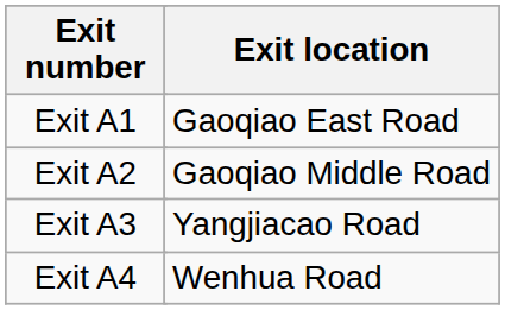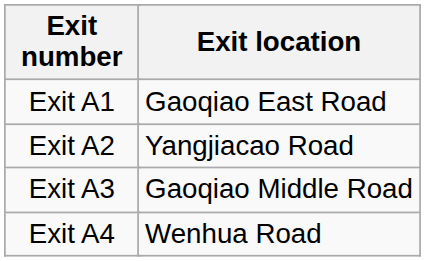 <table class="wikitable">
 <tr>
 <th style="width:70px" colspan="2">Exit number</th>
 <th>Exit location</th>
 </tr>
 <tr>
 <td align="center" colspan="2">Exit A1</td>
 <td>Gaoqiao East Road</td>
 </tr>
 <tr>
 <td align="center" colspan="2">Exit A2</td>
-<td>Gaoqiao Middle Road</td>
+<td>Yangjiacao Road</td>
 </tr>
 <tr>
 <td align="center" colspan="2">Exit A3</td>
-<td>Yangjiacao Road</td>
+<td>Gaoqiao Middle Road</td>
 </tr>
 <tr>
 <td align="center" colspan="2">Exit A4</td>
 <td>Wenhua Road</td>
 </tr>
 </table>
